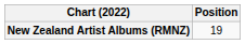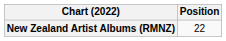 <table class="wikitable sortable plainrowheaders">
 <tr>
 <th scope="col">Chart (2022)</th>
 <th scope="col">Position</th>
 </tr>
 <tr>
 <th scope="row">New Zealand Artist Albums (RMNZ)</th>
-<td style="text-align:center;">19</td>
+<td style="text-align:center;">22</td>
 </tr>
 </table>
